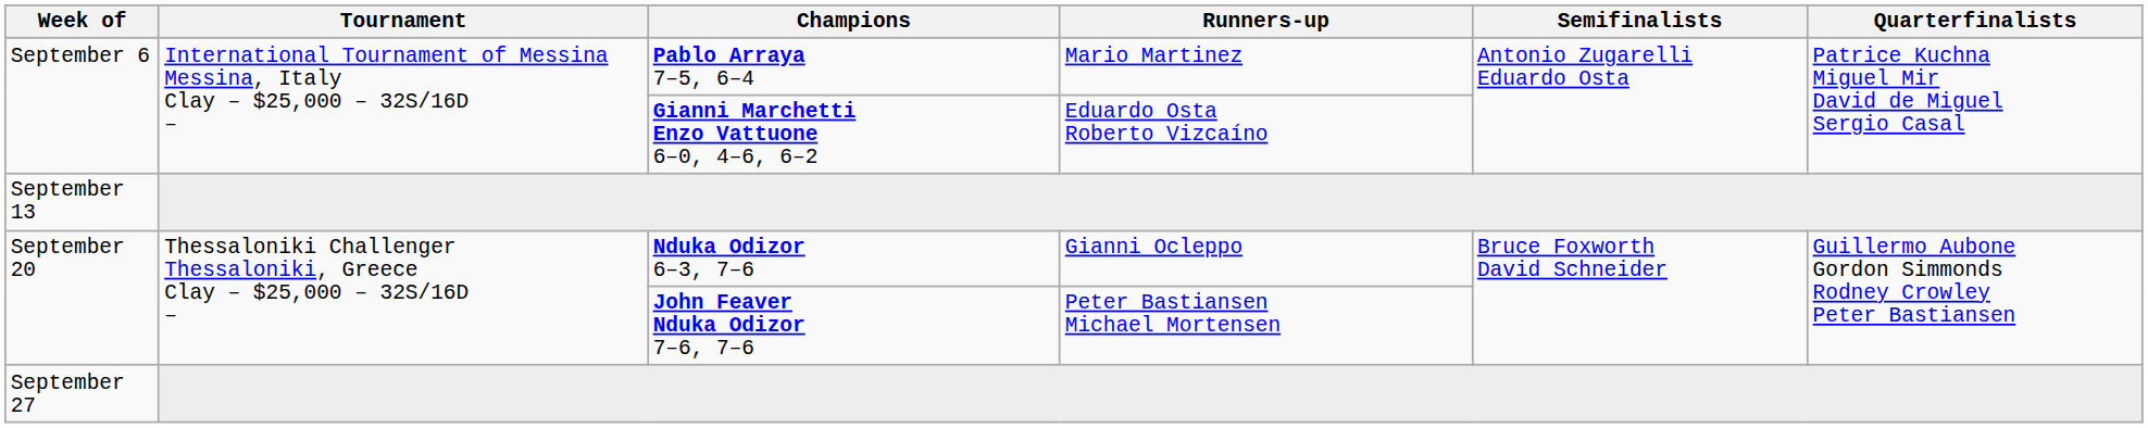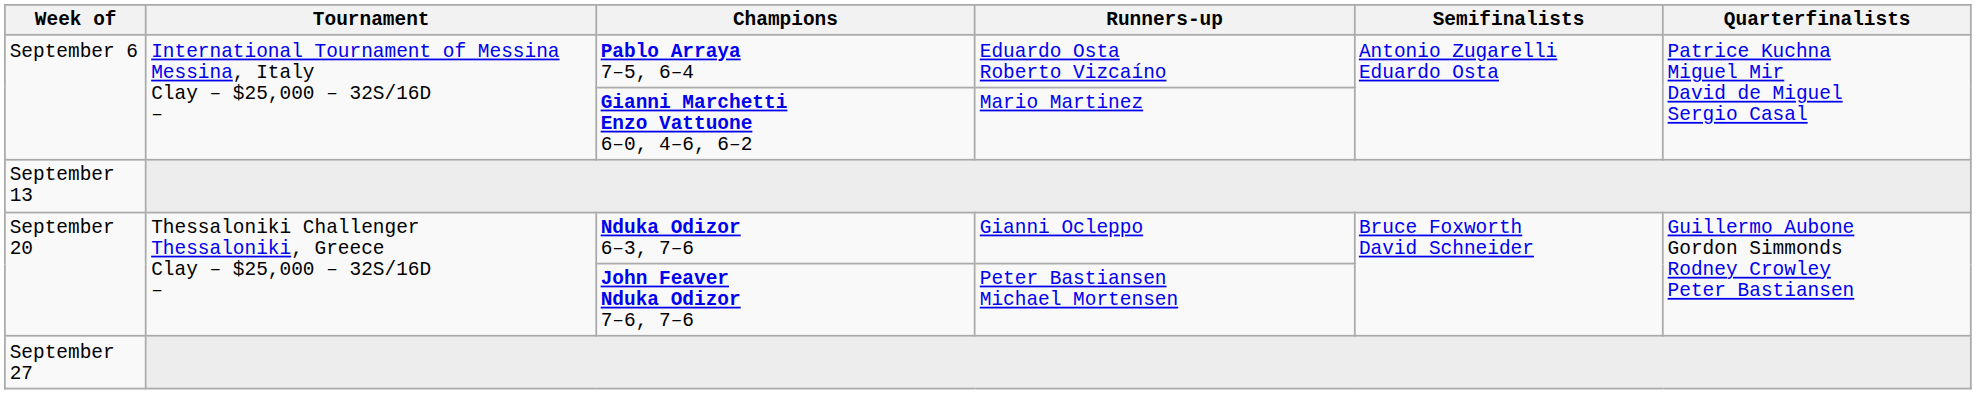 <table class="wikitable" style="font-size:85%;">
 <tr>
 <th width="75">Week of</th>
 <th width="250">Tournament</th>
 <th width="210">Champions</th>
 <th width="210">Runners-up</th>
 <th width="170">Semifinalists</th>
 <th width="170">Quarterfinalists</th>
 </tr>
 <tr valign="top">
 <td rowspan="2">September 6</td>
 <td rowspan="2"><a href='#'>International Tournament of Messina</a><br> <a href='#'>Messina</a>, Italy<br>Clay – $25,000 – 32S/16D<br>  – </td>
 <td> <strong><a href='#'>Pablo Arraya</a></strong> <br>7–5, 6–4</td>
-<td> <a href='#'>Mario Martinez</a></td>
+<td> <a href='#'>Eduardo Osta</a> <br> <a href='#'>Roberto Vizcaíno</a></td>
 <td rowspan="2"> <a href='#'>Antonio Zugarelli</a> <br>  <a href='#'>Eduardo Osta</a></td>
 <td rowspan="2"> <a href='#'>Patrice Kuchna</a> <br>  <a href='#'>Miguel Mir</a> <br> <a href='#'>David de Miguel</a> <br>  <a href='#'>Sergio Casal</a></td>
 </tr>
 <tr valign="top">
 <td> <strong><a href='#'>Gianni Marchetti</a></strong> <br> <strong><a href='#'>Enzo Vattuone</a></strong><br>6–0, 4–6, 6–2</td>
-<td> <a href='#'>Eduardo Osta</a> <br> <a href='#'>Roberto Vizcaíno</a></td>
+<td> <a href='#'>Mario Martinez</a></td>
 </tr>
 <tr valign="top">
 <td rowspan="1">September 13</td>
 <td colspan="5" bgcolor="#ededed"></td>
 </tr>
 <tr valign="top">
 <td rowspan="2">September 20</td>
 <td rowspan="2">Thessaloniki Challenger<br> <a href='#'>Thessaloniki</a>, Greece<br>Clay – $25,000 – 32S/16D<br>  – </td>
 <td> <strong><a href='#'>Nduka Odizor</a></strong> <br>6–3, 7–6</td>
 <td> <a href='#'>Gianni Ocleppo</a></td>
 <td rowspan="2"> <a href='#'>Bruce Foxworth</a> <br>  <a href='#'>David Schneider</a></td>
 <td rowspan="2"> <a href='#'>Guillermo Aubone</a> <br>  Gordon Simmonds <br> <a href='#'>Rodney Crowley</a> <br>  <a href='#'>Peter Bastiansen</a></td>
 </tr>
 <tr valign="top">
 <td> <strong><a href='#'>John Feaver</a></strong> <br> <strong><a href='#'>Nduka Odizor</a></strong><br>7–6, 7–6</td>
 <td> <a href='#'>Peter Bastiansen</a> <br> <a href='#'>Michael Mortensen</a></td>
 </tr>
 <tr valign="top">
 <td rowspan="1">September 27</td>
 <td colspan="5" bgcolor="#ededed"></td>
 </tr>
 </table>
